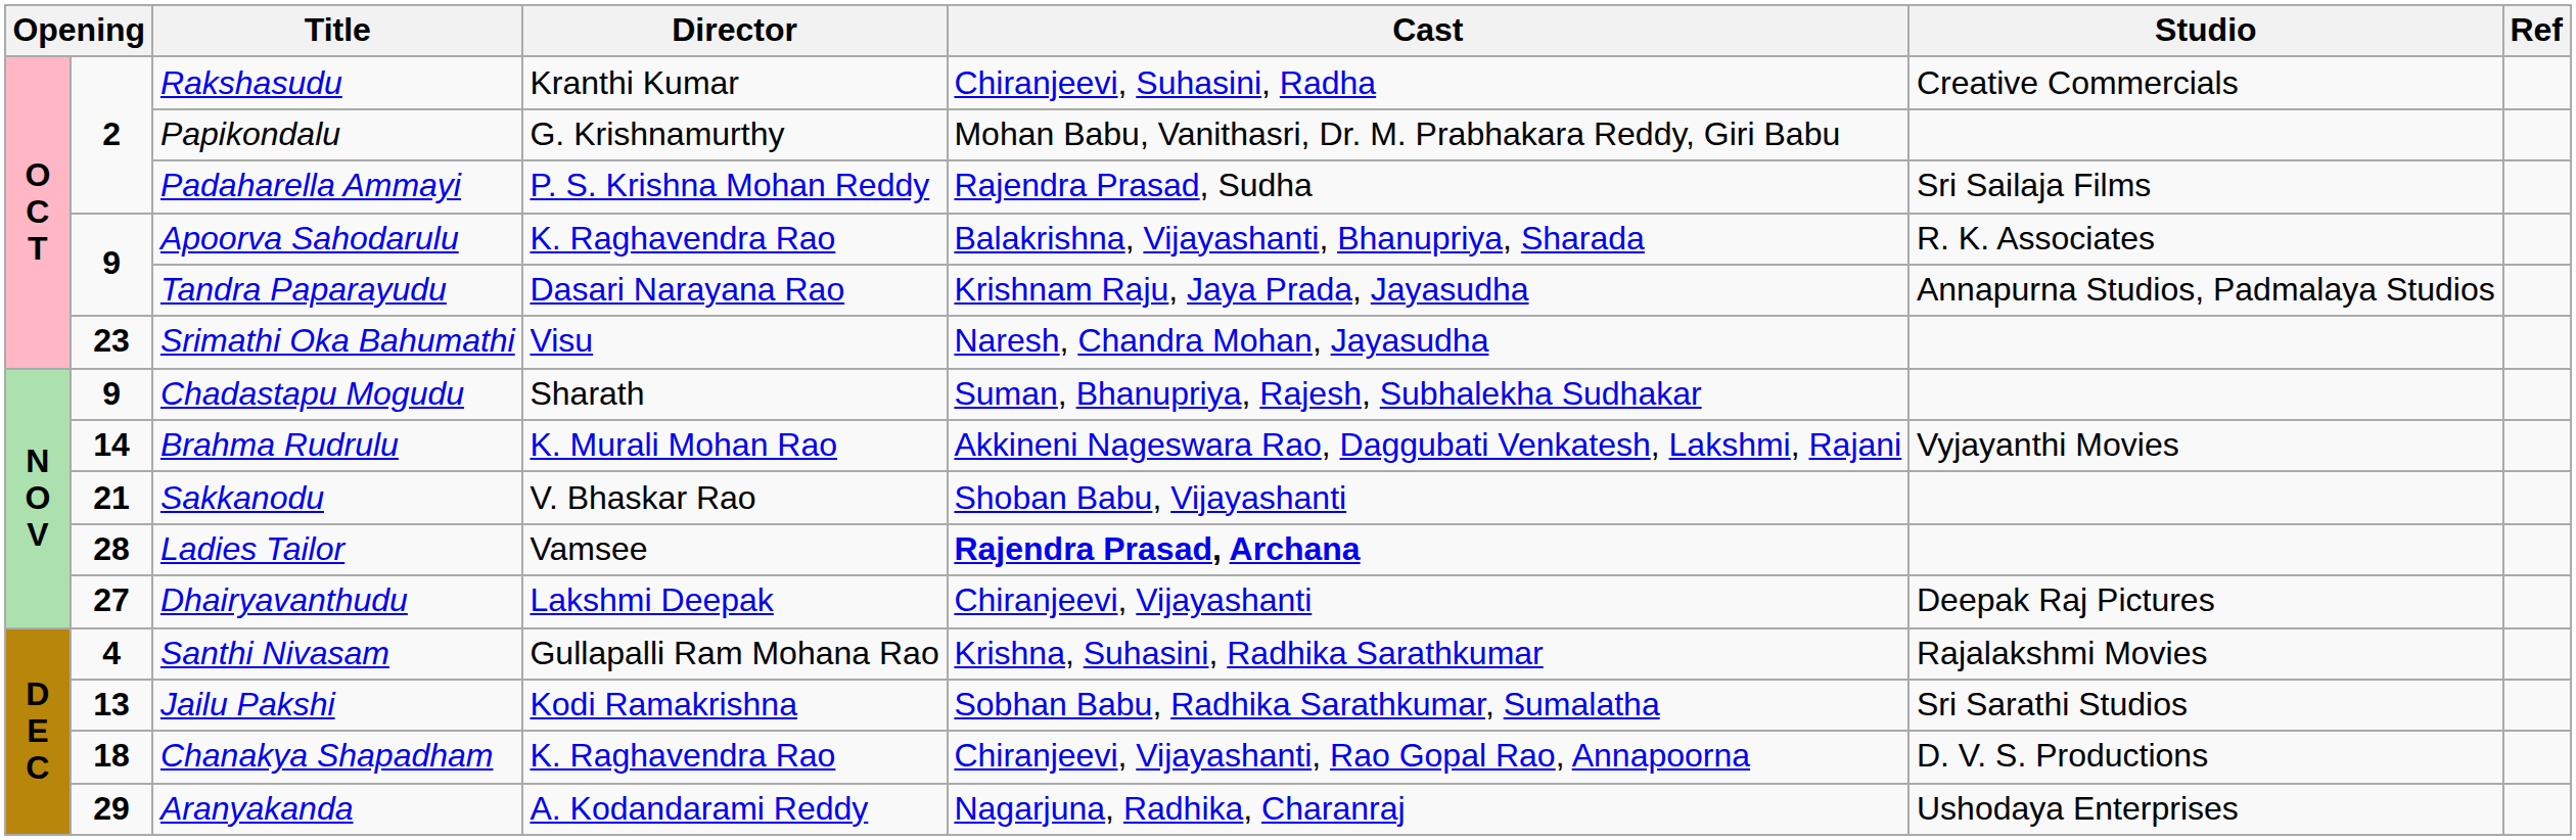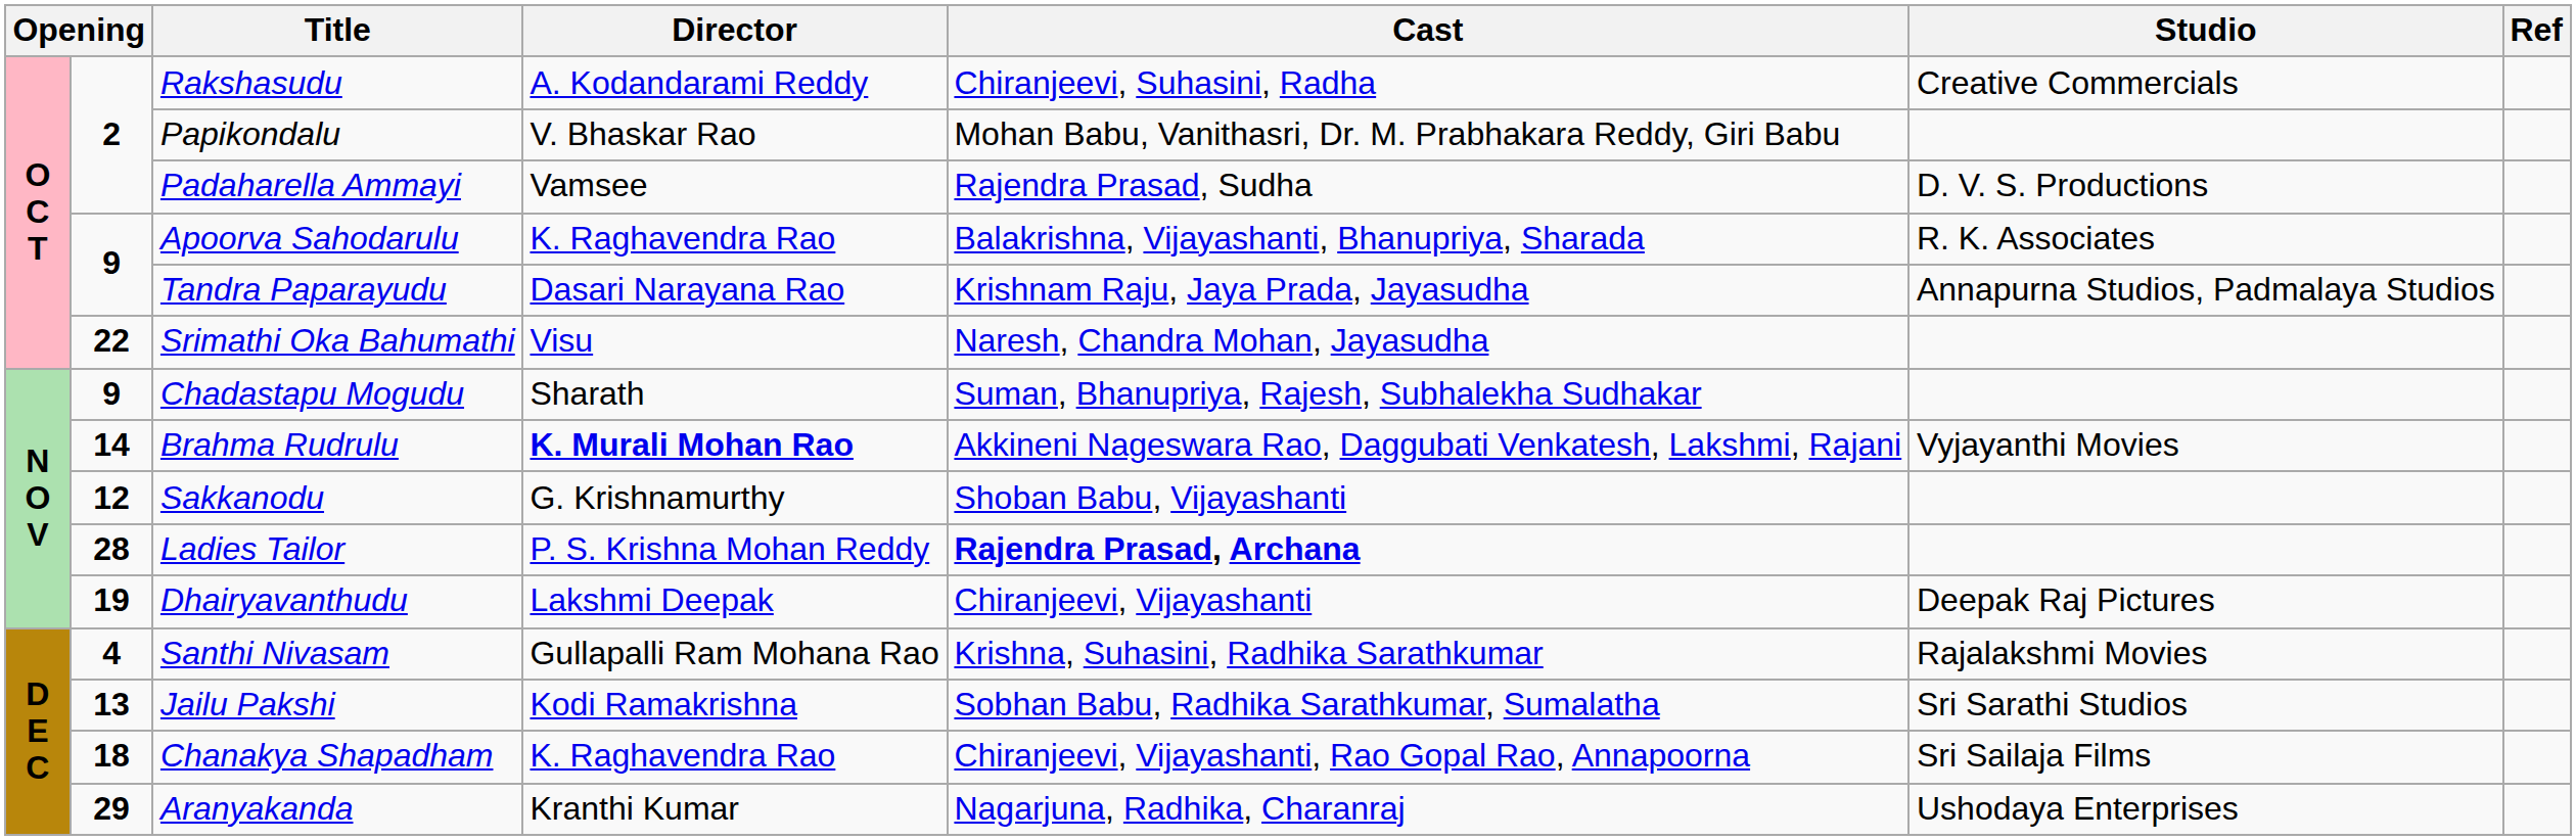 <table class="wikitable">
 <tr>
 <th colspan="2">Opening</th>
 <th>Title</th>
 <th>Director</th>
 <th>Cast</th>
 <th>Studio</th>
 <th>Ref</th>
 </tr>
 <tr October!>
 <td rowspan="6" valign="center" align="center" style="background:#FFB7C5;"><strong>O<br>C<br>T</strong></td>
 <td rowspan="3" align="center"><strong>2</strong></td>
 <td><em><a href='#'>Rakshasudu</a></em></td>
-<td>Kranthi Kumar</td>
+<td><a href='#'>A. Kodandarami Reddy</a></td>
 <td><a href='#'>Chiranjeevi</a>, <a href='#'>Suhasini</a>, <a href='#'>Radha</a></td>
 <td>Creative Commercials</td>
 <td></td>
 </tr>
 <tr>
 <td><em>Papikondalu</em></td>
-<td>G. Krishnamurthy</td>
+<td>V. Bhaskar Rao</td>
 <td>Mohan Babu, Vanithasri,  Dr. M. Prabhakara Reddy, Giri Babu</td>
 <td></td>
 <td></td>
 </tr>
 <tr>
 <td><em><a href='#'>Padaharella Ammayi</a></em></td>
-<td><a href='#'>P. S. Krishna Mohan Reddy</a></td>
+<td>Vamsee</td>
 <td><a href='#'>Rajendra Prasad</a>, Sudha</td>
-<td>Sri Sailaja Films</td>
+<td>D. V. S. Productions</td>
 <td></td>
 </tr>
 <tr>
 <td rowspan="2" align="center"><strong>9</strong></td>
 <td><em><a href='#'>Apoorva Sahodarulu</a></em></td>
 <td><a href='#'>K. Raghavendra Rao</a></td>
 <td><a href='#'>Balakrishna</a>, <a href='#'>Vijayashanti</a>, <a href='#'>Bhanupriya</a>, <a href='#'>Sharada</a></td>
 <td>R. K. Associates</td>
 <td></td>
 </tr>
 <tr>
 <td><em><a href='#'>Tandra Paparayudu</a></em></td>
 <td><a href='#'>Dasari Narayana Rao</a></td>
 <td><a href='#'>Krishnam Raju</a>, <a href='#'>Jaya Prada</a>, <a href='#'>Jayasudha</a></td>
 <td>Annapurna Studios, Padmalaya Studios</td>
 <td></td>
 </tr>
 <tr>
-<td rowspan="1" align="center"><strong>23</strong></td>
+<td rowspan="1" align="center"><strong>22</strong></td>
 <td><em><a href='#'>Srimathi Oka Bahumathi</a></em></td>
 <td><a href='#'>Visu</a></td>
 <td><a href='#'>Naresh</a>, <a href='#'>Chandra Mohan</a>, <a href='#'>Jayasudha</a></td>
 <td></td>
 <td></td>
 </tr>
 <tr>
 </tr>
 <tr November!>
 <td rowspan="5" valign="center" align="center" style="background:#ACE1AF;"><strong>N<br>O<br>V</strong></td>
 <td rowspan="1" align="center"><strong>9</strong></td>
 <td><em><a href='#'>Chadastapu Mogudu</a></em></td>
 <td>Sharath</td>
 <td><a href='#'>Suman</a>, <a href='#'>Bhanupriya</a>, <a href='#'>Rajesh</a>, <a href='#'>Subhalekha Sudhakar</a></td>
 <td></td>
 <td></td>
 </tr>
 <tr>
 <td rowspan="1" align="center"><strong>14</strong></td>
 <td><em><a href='#'>Brahma Rudrulu</a></em></td>
-<td><a href='#'>K. Murali Mohan Rao</a></td>
+<td><strong><a href='#'>K. Murali Mohan Rao</a></strong></td>
 <td><a href='#'>Akkineni Nageswara Rao</a>, <a href='#'>Daggubati Venkatesh</a>, <a href='#'>Lakshmi</a>, <a href='#'>Rajani</a></td>
 <td>Vyjayanthi Movies</td>
 <td></td>
 </tr>
 <tr>
-<td rowspan="1" align="center"><strong>21</strong></td>
+<td rowspan="1" align="center"><strong>12</strong></td>
 <td><em><a href='#'>Sakkanodu</a></em></td>
-<td>V. Bhaskar Rao</td>
+<td>G. Krishnamurthy</td>
 <td><a href='#'>Shoban Babu</a>, <a href='#'>Vijayashanti</a></td>
 <td></td>
 <td></td>
 </tr>
 <tr>
 <td rowspan="1" align="center"><strong>28</strong></td>
 <td><em><a href='#'>Ladies Tailor</a></em></td>
-<td>Vamsee</td>
+<td><a href='#'>P. S. Krishna Mohan Reddy</a></td>
 <td><strong><a href='#'>Rajendra Prasad</a>, <a href='#'>Archana</a></strong></td>
 <td></td>
 <td></td>
 </tr>
 <tr>
-<td rowspan="1" align="center"><strong>27</strong></td>
+<td rowspan="1" align="center"><strong>19</strong></td>
 <td><em><a href='#'>Dhairyavanthudu</a></em></td>
 <td><a href='#'>Lakshmi Deepak</a></td>
 <td><a href='#'>Chiranjeevi</a>, <a href='#'>Vijayashanti</a></td>
 <td>Deepak Raj Pictures</td>
 <td></td>
 </tr>
 <tr>
 </tr>
 <tr December!>
 <td rowspan="8" valign="center" align="center" style="background:#B8860B;"><strong>D<br>E<br>C</strong></td>
 <td rowspan="1" align="center"><strong>4</strong></td>
 <td><em><a href='#'>Santhi Nivasam</a></em></td>
 <td>Gullapalli Ram Mohana Rao</td>
 <td><a href='#'>Krishna</a>, <a href='#'>Suhasini</a>, <a href='#'>Radhika Sarathkumar</a></td>
 <td>Rajalakshmi Movies</td>
 <td></td>
 </tr>
 <tr>
 <td rowspan="1" align="center"><strong>13</strong></td>
 <td><em><a href='#'>Jailu Pakshi</a></em></td>
 <td><a href='#'>Kodi Ramakrishna</a></td>
 <td><a href='#'>Sobhan Babu</a>, <a href='#'>Radhika Sarathkumar</a>, <a href='#'>Sumalatha</a></td>
 <td>Sri Sarathi Studios</td>
 <td></td>
 </tr>
 <tr>
 <td rowspan="1" align="center"><strong>18</strong></td>
 <td><em><a href='#'>Chanakya Shapadham</a></em></td>
 <td><a href='#'>K. Raghavendra Rao</a></td>
 <td><a href='#'>Chiranjeevi</a>, <a href='#'>Vijayashanti</a>, <a href='#'>Rao Gopal Rao</a>, <a href='#'>Annapoorna</a></td>
-<td>D. V. S. Productions</td>
+<td>Sri Sailaja Films</td>
 <td></td>
 </tr>
 <tr>
 <td rowspan="1" align="center"><strong>29</strong></td>
 <td><em><a href='#'>Aranyakanda</a></em></td>
-<td><a href='#'>A. Kodandarami Reddy</a></td>
+<td>Kranthi Kumar</td>
 <td><a href='#'>Nagarjuna</a>, <a href='#'>Radhika</a>, <a href='#'>Charanraj</a></td>
 <td>Ushodaya Enterprises</td>
 <td></td>
 </tr>
 <tr>
 </tr>
 </table>
